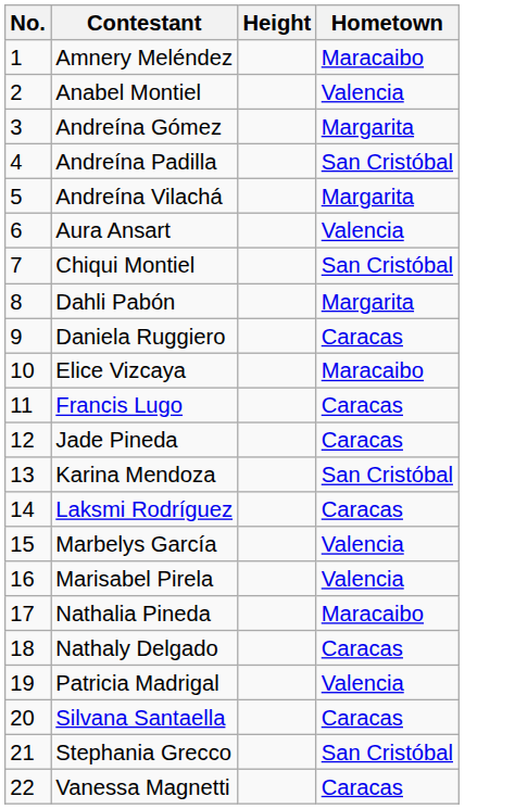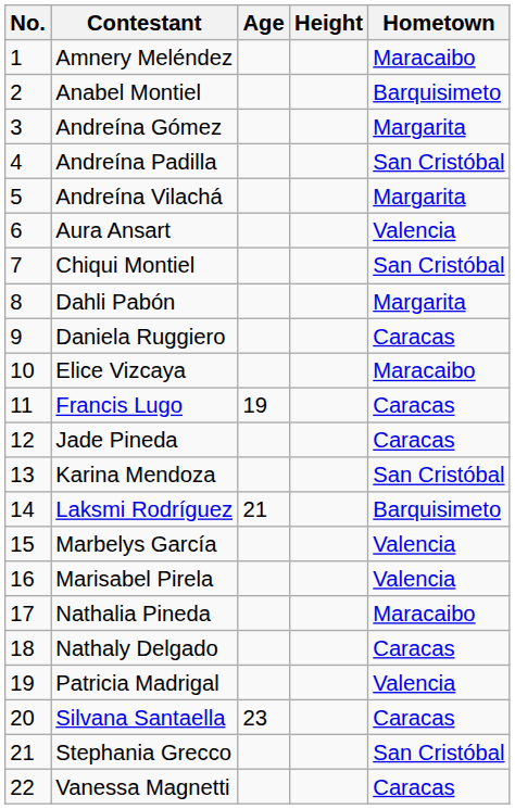 <table class="wikitable sortable" style="font-size: 95%;">
 <tr>
 <th>No.</th>
 <th>Contestant</th>
+<th>Age</th>
 <th>Height</th>
 <th>Hometown</th>
 </tr>
 <tr>
 <td>1</td>
 <td>Amnery Meléndez</td>
 <td></td>
+<td></td>
 <td><a href='#'>Maracaibo</a></td>
 </tr>
 <tr>
 <td>2</td>
 <td>Anabel Montiel</td>
 <td></td>
-<td><a href='#'>Valencia</a></td>
+<td></td>
+<td><a href='#'>Barquisimeto</a></td>
 </tr>
 <tr>
 <td>3</td>
 <td>Andreína Gómez</td>
+<td></td>
 <td></td>
 <td><a href='#'>Margarita</a></td>
 </tr>
 <tr>
 <td>4</td>
 <td>Andreína Padilla</td>
 <td></td>
+<td></td>
 <td><a href='#'>San Cristóbal</a></td>
 </tr>
 <tr>
 <td>5</td>
 <td>Andreína Vilachá</td>
+<td></td>
 <td></td>
 <td><a href='#'>Margarita</a></td>
 </tr>
 <tr>
 <td>6</td>
 <td>Aura Ansart</td>
 <td></td>
+<td></td>
 <td><a href='#'>Valencia</a></td>
 </tr>
 <tr>
 <td>7</td>
 <td>Chiqui Montiel</td>
+<td></td>
 <td></td>
 <td><a href='#'>San Cristóbal</a></td>
 </tr>
 <tr>
 <td>8</td>
 <td>Dahli Pabón</td>
 <td></td>
+<td></td>
 <td><a href='#'>Margarita</a></td>
 </tr>
 <tr>
 <td>9</td>
 <td>Daniela Ruggiero</td>
+<td></td>
 <td></td>
 <td><a href='#'>Caracas</a></td>
 </tr>
 <tr>
 <td>10</td>
 <td>Elice Vizcaya</td>
 <td></td>
+<td></td>
 <td><a href='#'>Maracaibo</a></td>
 </tr>
 <tr>
 <td>11</td>
 <td><a href='#'>Francis Lugo</a></td>
+<td>19</td>
 <td></td>
 <td><a href='#'>Caracas</a></td>
 </tr>
 <tr>
 <td>12</td>
 <td>Jade Pineda</td>
 <td></td>
+<td></td>
 <td><a href='#'>Caracas</a></td>
 </tr>
 <tr>
 <td>13</td>
 <td>Karina Mendoza</td>
 <td></td>
+<td></td>
 <td><a href='#'>San Cristóbal</a></td>
 </tr>
 <tr>
 <td>14</td>
 <td><a href='#'>Laksmi Rodríguez</a></td>
+<td>21</td>
 <td></td>
-<td><a href='#'>Caracas</a></td>
+<td><a href='#'>Barquisimeto</a></td>
 </tr>
 <tr>
 <td>15</td>
 <td>Marbelys García</td>
+<td></td>
 <td></td>
 <td><a href='#'>Valencia</a></td>
 </tr>
 <tr>
 <td>16</td>
 <td>Marisabel Pirela</td>
 <td></td>
+<td></td>
 <td><a href='#'>Valencia</a></td>
 </tr>
 <tr>
 <td>17</td>
 <td>Nathalia Pineda</td>
+<td></td>
 <td></td>
 <td><a href='#'>Maracaibo</a></td>
 </tr>
 <tr>
 <td>18</td>
 <td>Nathaly Delgado</td>
 <td></td>
+<td></td>
 <td><a href='#'>Caracas</a></td>
 </tr>
 <tr>
 <td>19</td>
 <td>Patricia Madrigal</td>
 <td></td>
+<td></td>
 <td><a href='#'>Valencia</a></td>
 </tr>
 <tr>
 <td>20</td>
 <td><a href='#'>Silvana Santaella</a></td>
+<td>23</td>
 <td></td>
 <td><a href='#'>Caracas</a></td>
 </tr>
 <tr>
 <td>21</td>
 <td>Stephania Grecco</td>
 <td></td>
+<td></td>
 <td><a href='#'>San Cristóbal</a></td>
 </tr>
 <tr>
 <td>22</td>
 <td>Vanessa Magnetti</td>
 <td></td>
+<td></td>
 <td><a href='#'>Caracas</a></td>
 </tr>
 </table>
